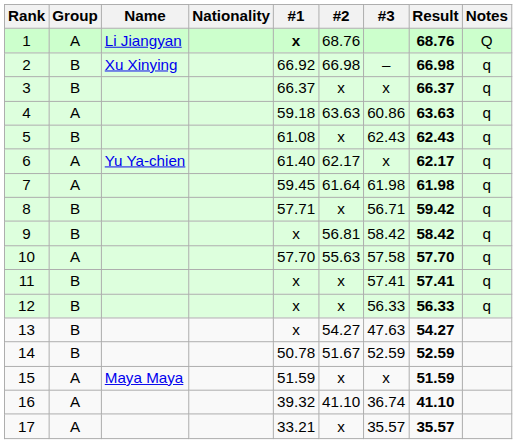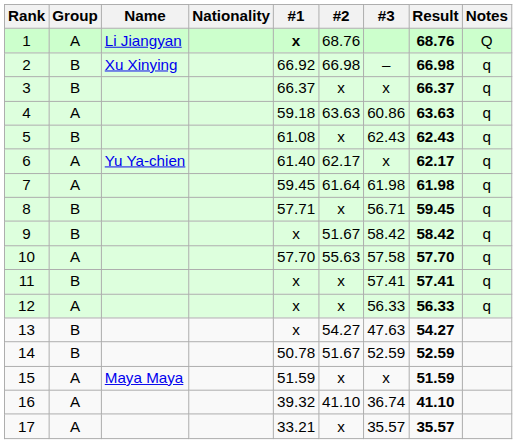 <table class="wikitable sortable" style="text-align:center">
 <tr>
 <th>Rank</th>
 <th>Group</th>
 <th>Name</th>
 <th>Nationality</th>
 <th>#1</th>
 <th>#2</th>
 <th>#3</th>
 <th>Result</th>
 <th>Notes</th>
 </tr>
 <tr bgcolor=ccffcc>
 <td>1</td>
 <td>A</td>
 <td align=left><a href='#'>Li Jiangyan</a></td>
 <td align=left></td>
 <td><strong>x</strong></td>
 <td>68.76</td>
 <td></td>
 <td><strong>68.76</strong></td>
 <td>Q</td>
 </tr>
 <tr bgcolor=ddffdd>
 <td>2</td>
 <td>B</td>
 <td align=left><a href='#'>Xu Xinying</a></td>
 <td align=left></td>
 <td>66.92</td>
 <td>66.98</td>
 <td>–</td>
 <td><strong>66.98</strong></td>
 <td>q</td>
 </tr>
 <tr bgcolor=ddffdd>
 <td>3</td>
 <td>B</td>
 <td align=left></td>
 <td align=left></td>
 <td>66.37</td>
 <td>x</td>
 <td>x</td>
 <td><strong>66.37</strong></td>
 <td>q</td>
 </tr>
 <tr bgcolor=ddffdd>
 <td>4</td>
 <td>A</td>
 <td align=left></td>
 <td align=left></td>
 <td>59.18</td>
 <td>63.63</td>
 <td>60.86</td>
 <td><strong>63.63</strong></td>
 <td>q</td>
 </tr>
 <tr bgcolor=ddffdd>
 <td>5</td>
 <td>B</td>
 <td align=left></td>
 <td align=left></td>
 <td>61.08</td>
 <td>x</td>
 <td>62.43</td>
 <td><strong>62.43</strong></td>
 <td>q</td>
 </tr>
 <tr bgcolor=ddffdd>
 <td>6</td>
 <td>A</td>
 <td align=left><a href='#'>Yu Ya-chien</a></td>
 <td align=left></td>
 <td>61.40</td>
 <td>62.17</td>
 <td>x</td>
 <td><strong>62.17</strong></td>
 <td>q</td>
 </tr>
 <tr bgcolor=ddffdd>
 <td>7</td>
 <td>A</td>
 <td align=left></td>
 <td align=left></td>
 <td>59.45</td>
 <td>61.64</td>
 <td>61.98</td>
 <td><strong>61.98</strong></td>
 <td>q</td>
 </tr>
 <tr bgcolor=ddffdd>
 <td>8</td>
 <td>B</td>
 <td align=left></td>
 <td align=left></td>
 <td>57.71</td>
 <td>x</td>
 <td>56.71</td>
-<td><strong>59.42</strong></td>
+<td><strong>59.45</strong></td>
 <td>q</td>
 </tr>
 <tr bgcolor=ddffdd>
 <td>9</td>
 <td>B</td>
 <td align=left></td>
 <td align=left></td>
 <td>x</td>
-<td>56.81</td>
+<td>51.67</td>
 <td>58.42</td>
 <td><strong>58.42</strong></td>
 <td>q</td>
 </tr>
 <tr bgcolor=ddffdd>
 <td>10</td>
 <td>A</td>
 <td align=left></td>
 <td align=left></td>
 <td>57.70</td>
 <td>55.63</td>
 <td>57.58</td>
 <td><strong>57.70</strong></td>
 <td>q</td>
 </tr>
 <tr bgcolor=ddffdd>
 <td>11</td>
 <td>B</td>
 <td align=left></td>
 <td align=left></td>
 <td>x</td>
 <td>x</td>
 <td>57.41</td>
 <td><strong>57.41</strong></td>
 <td>q</td>
 </tr>
 <tr bgcolor=ddffdd>
 <td>12</td>
-<td>B</td>
+<td>A</td>
 <td align=left></td>
 <td align=left></td>
 <td>x</td>
 <td>x</td>
 <td>56.33</td>
 <td><strong>56.33</strong></td>
 <td>q</td>
 </tr>
 <tr>
 <td>13</td>
 <td>B</td>
 <td align=left></td>
 <td align=left></td>
 <td>x</td>
 <td>54.27</td>
 <td>47.63</td>
 <td><strong>54.27</strong></td>
 <td></td>
 </tr>
 <tr>
 <td>14</td>
 <td>B</td>
 <td align=left></td>
 <td align=left></td>
 <td>50.78</td>
 <td>51.67</td>
 <td>52.59</td>
 <td><strong>52.59</strong></td>
 <td></td>
 </tr>
 <tr>
 <td>15</td>
 <td>A</td>
 <td align=left><a href='#'>Maya Maya</a></td>
 <td align=left></td>
 <td>51.59</td>
 <td>x</td>
 <td>x</td>
 <td><strong>51.59</strong></td>
 <td></td>
 </tr>
 <tr>
 <td>16</td>
 <td>A</td>
 <td align=left></td>
 <td align=left></td>
 <td>39.32</td>
 <td>41.10</td>
 <td>36.74</td>
 <td><strong>41.10</strong></td>
 <td></td>
 </tr>
 <tr>
 <td>17</td>
 <td>A</td>
 <td align=left></td>
 <td align=left></td>
 <td>33.21</td>
 <td>x</td>
 <td>35.57</td>
 <td><strong>35.57</strong></td>
 <td></td>
 </tr>
 </table>
